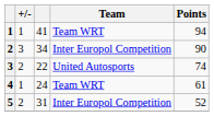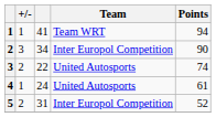 <table class="wikitable" style"font-size:95%;">
 <tr>
 <th scope="col"></th>
 <th scope="col">+/-</th>
 <th scope="col"></th>
 <th scope="col">Team</th>
 <th scope="col">Points</th>
 </tr>
 <tr>
 <th align="center">1</th>
 <td align="left"> 1</td>
 <td align="center">41</td>
 <td> <a href='#'>Team WRT</a></td>
 <td align="right">94</td>
 </tr>
 <tr>
 <th align="center">2</th>
 <td align="left"> 3</td>
 <td align="center">34</td>
 <td> <a href='#'>Inter Europol Competition</a></td>
 <td align="right">90</td>
 </tr>
 <tr>
 <th align="center">3</th>
 <td align="left">2</td>
 <td align="center">22</td>
 <td> <a href='#'>United Autosports</a></td>
 <td align="right">74</td>
 </tr>
 <tr>
 <th align="center">4</th>
 <td align="left"> 1</td>
 <td align="center">24</td>
-<td> <a href='#'>Team WRT</a></td>
+<td> <a href='#'>United Autosports</a></td>
 <td align="right">61</td>
 </tr>
 <tr>
 <th align="center">5</th>
 <td align="left"> 2</td>
 <td align="center">31</td>
 <td> <a href='#'>Inter Europol Competition</a></td>
 <td align="right">52</td>
 </tr>
 <tr>
 </tr>
 </table>
